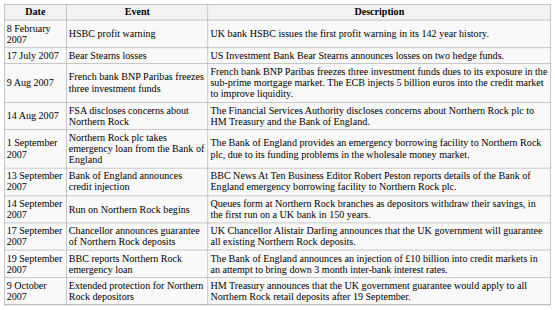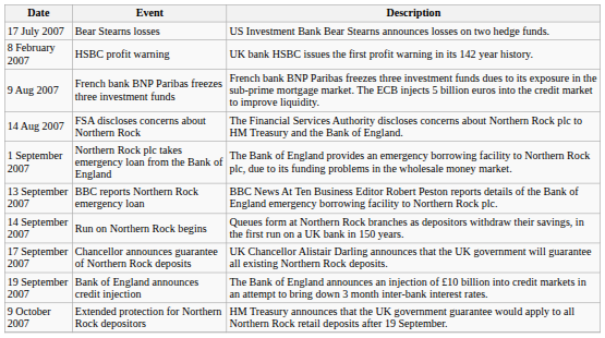 <table class=wikitable>
 <tr>
 <th>Date</th>
 <th>Event</th>
 <th>Description</th>
 </tr>
 <tr>
+<td align=left>17 July 2007</td>
+<td align=left>Bear Stearns losses</td>
+<td align=left>US Investment Bank Bear Stearns announces losses on two hedge funds.</td>
+</tr>
+<tr>
 <td align=left>8 February 2007</td>
 <td align=left>HSBC profit warning</td>
 <td align=left>UK bank HSBC issues the first profit warning in its 142 year history.</td>
-</tr>
-<tr>
-<td align=left>17 July 2007</td>
-<td align=left>Bear Stearns losses</td>
-<td align=left>US Investment Bank Bear Stearns announces losses on two hedge funds.</td>
 </tr>
 <tr>
 <td align=left>9 Aug 2007</td>
 <td align=left>French bank BNP Paribas freezes three investment funds</td>
 <td align=left>French bank BNP Paribas freezes three investment funds dues to its exposure in the sub-prime mortgage market. The ECB injects 5 billion euros into the credit market to improve liquidity.</td>
 </tr>
 <tr>
 <td align=left>14 Aug 2007</td>
 <td align=left>FSA discloses concerns about Northern Rock</td>
 <td align=left>The Financial Services Authority discloses concerns about Northern Rock plc to HM Treasury and the Bank of England.</td>
 </tr>
 <tr>
 <td align=left>1 September 2007</td>
 <td align=left>Northern Rock plc takes emergency loan from the Bank of England</td>
 <td align=left>The Bank of England provides an emergency borrowing facility to Northern Rock plc, due to its funding problems in the wholesale money market.</td>
 </tr>
 <tr>
 <td align=left>13 September 2007</td>
-<td align=left>Bank of England announces credit injection</td>
+<td align=left>BBC reports Northern Rock emergency loan</td>
 <td align=left>BBC News At Ten Business Editor Robert Peston reports details of the Bank of England  emergency borrowing facility to Northern Rock plc.</td>
 </tr>
 <tr>
 <td align=left>14 September 2007</td>
 <td align=left>Run on Northern Rock begins</td>
 <td align=left>Queues form at Northern Rock branches as depositors withdraw their savings, in the first run on a UK bank in 150 years.</td>
 </tr>
 <tr>
 <td align=left>17 September 2007</td>
 <td align=left>Chancellor announces guarantee of Northern Rock deposits</td>
 <td align=left>UK Chancellor Alistair Darling announces that the UK government will guarantee all existing Northern Rock deposits.</td>
 </tr>
 <tr>
 <td align=left>19 September 2007</td>
-<td align=left>BBC reports Northern Rock emergency loan</td>
+<td align=left>Bank of England announces credit injection</td>
 <td align=left>The Bank of England announces an injection of £10 billion into credit markets in an attempt to bring down 3 month inter-bank interest rates.</td>
 </tr>
 <tr>
 <td align=left>9 October 2007</td>
 <td align=left>Extended protection for Northern Rock depositors</td>
 <td align=left>HM Treasury announces that the UK government guarantee would apply to all Northern Rock retail deposits after 19 September.</td>
 </tr>
 <tr>
 </tr>
 </table>
